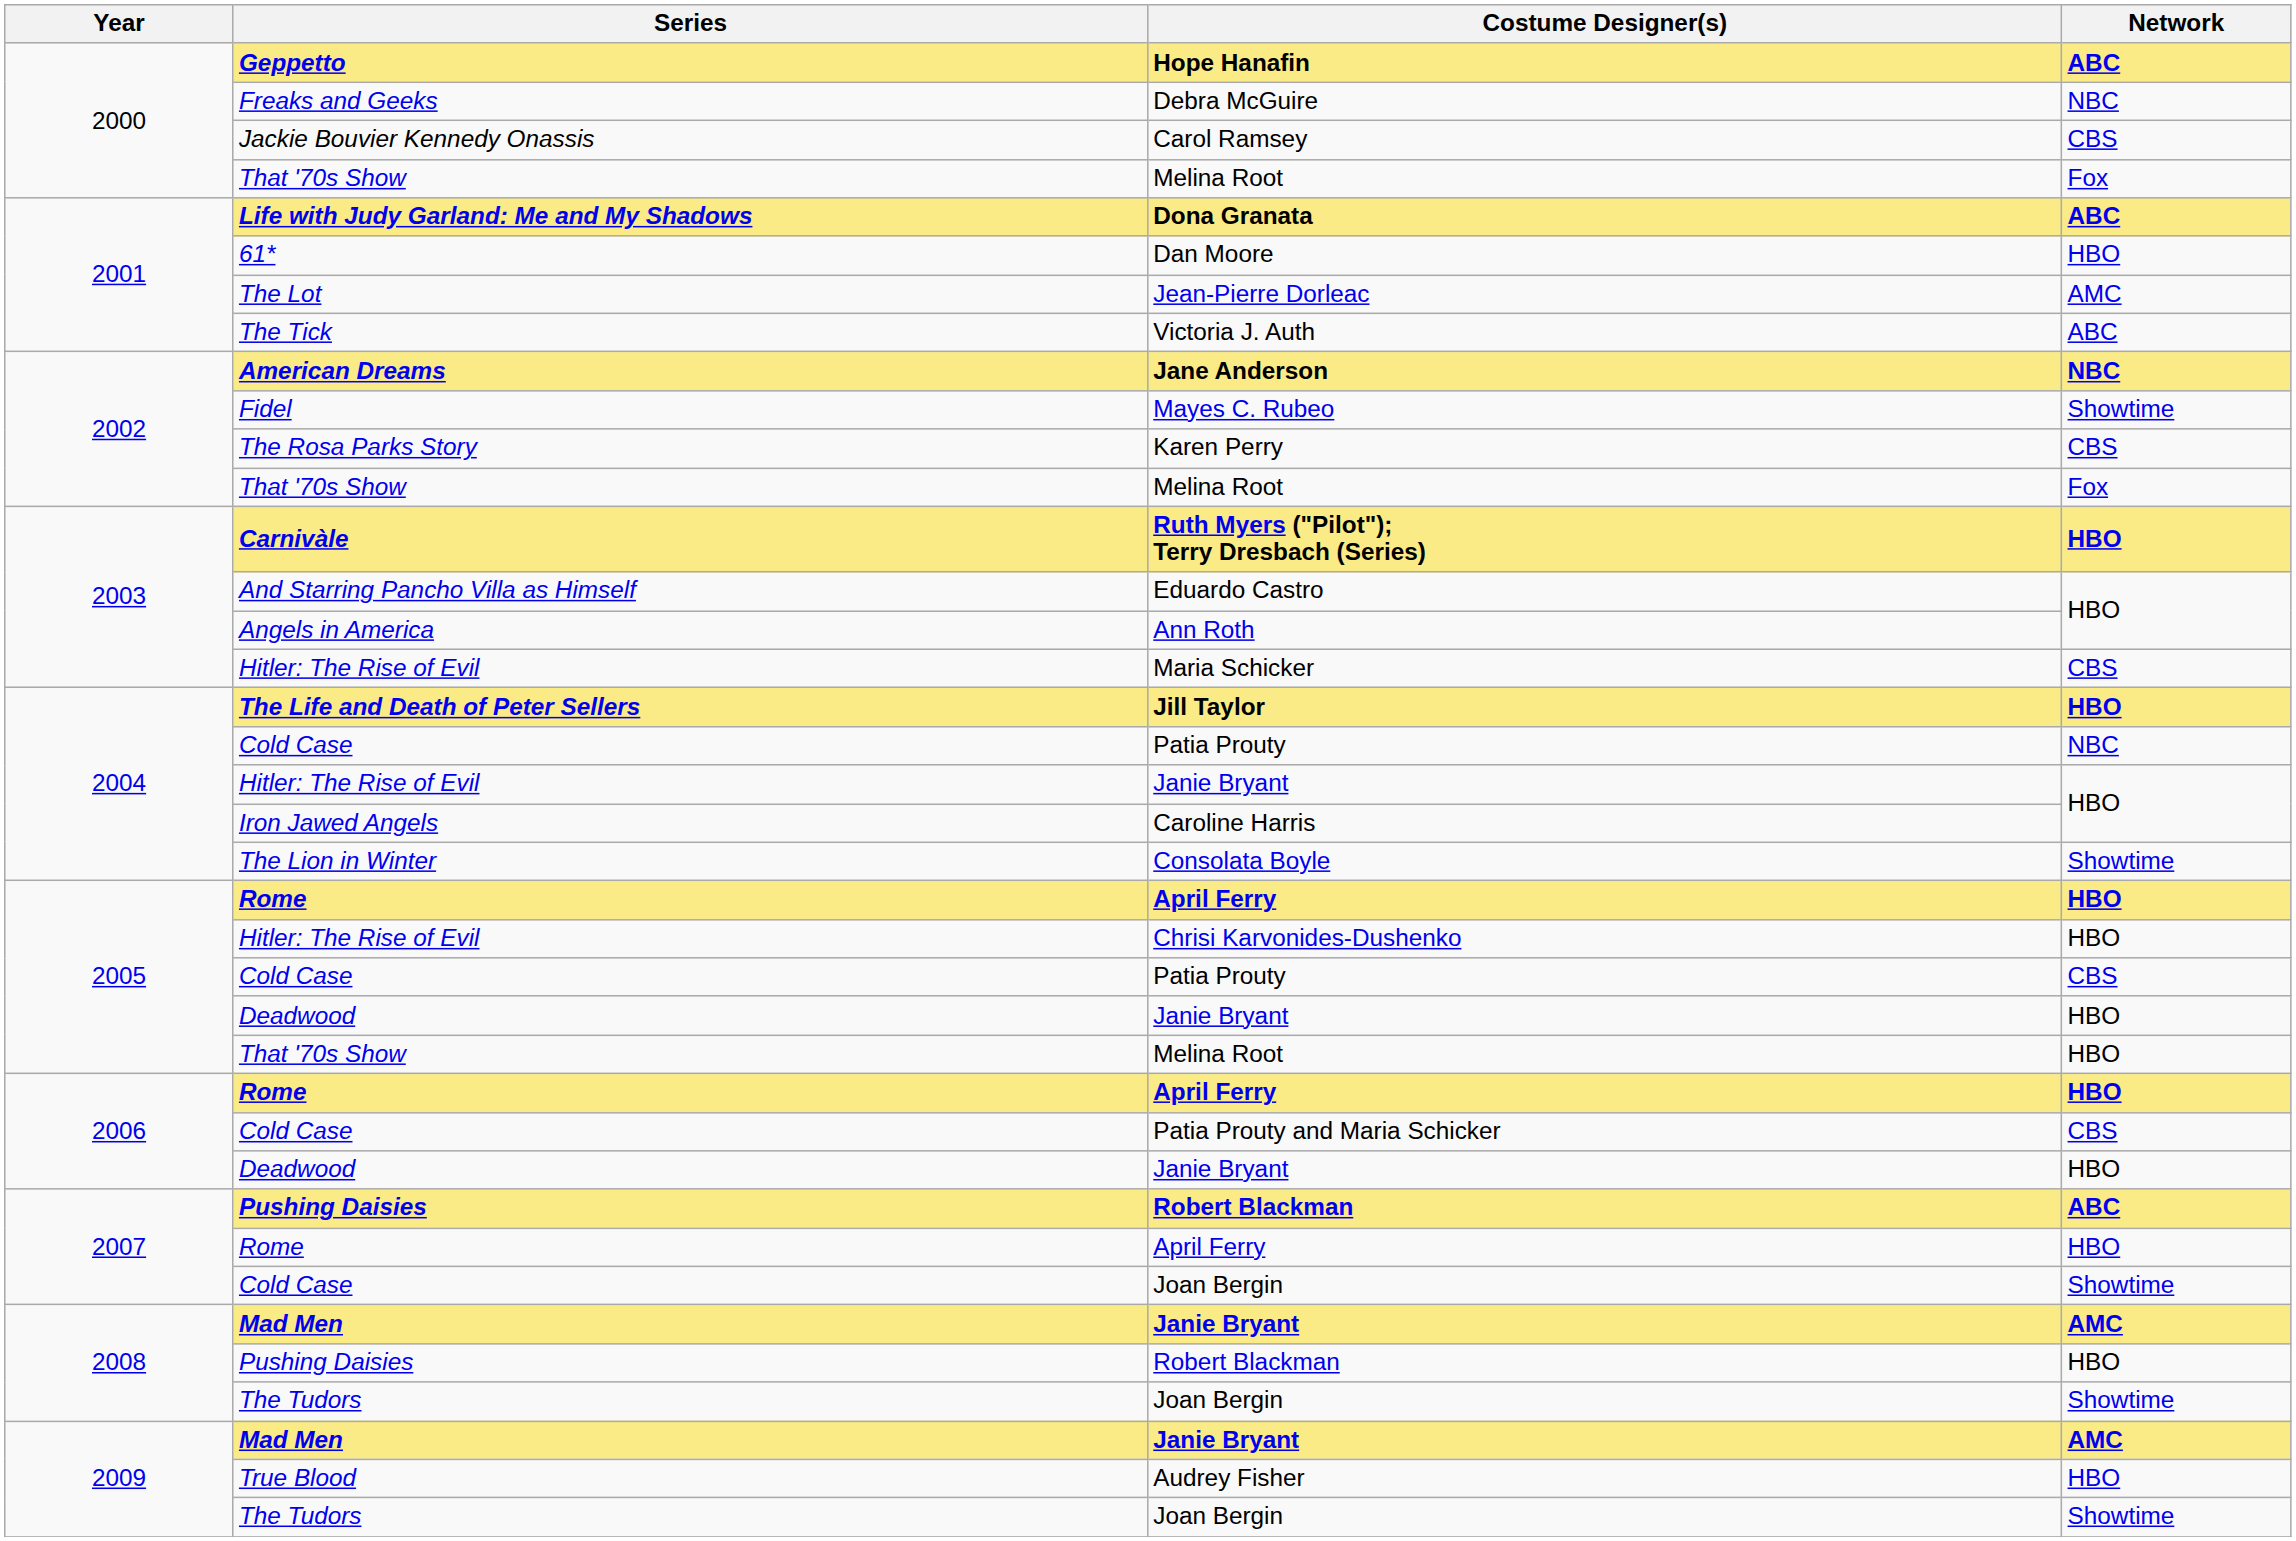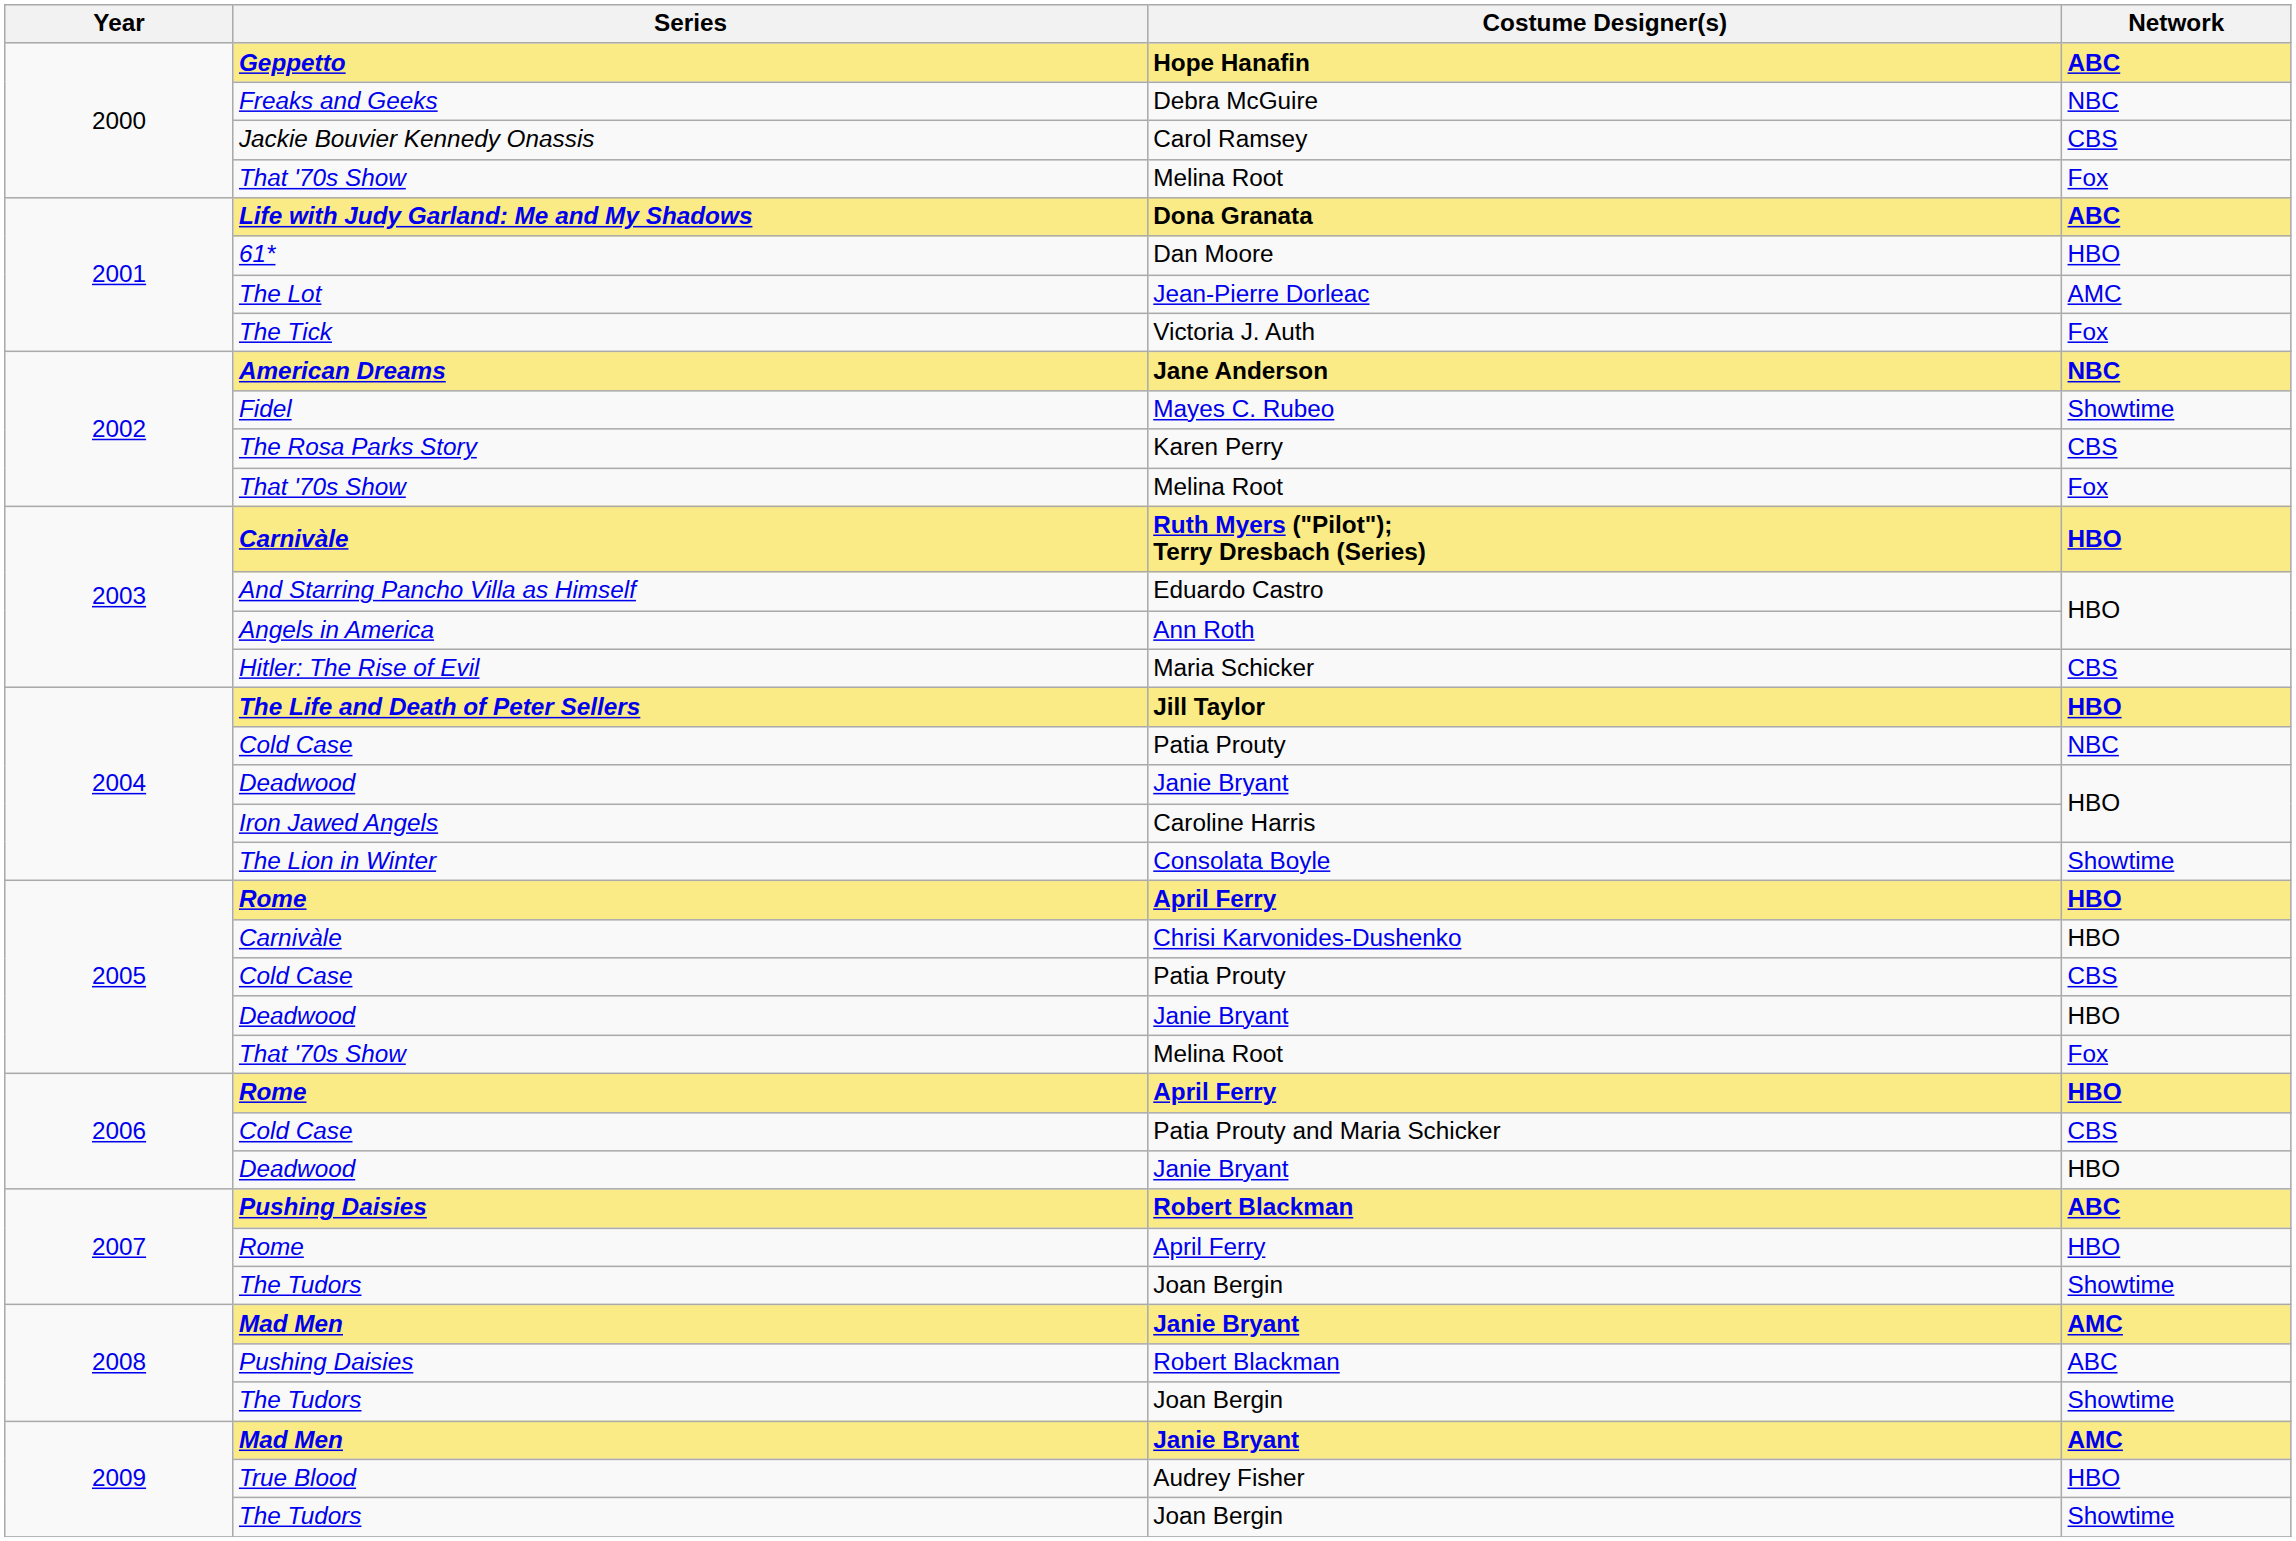 <table class="wikitable" width="95%" cellpadding="4">
 <tr>
 <th width="10%">Year</th>
 <th width="40%">Series</th>
 <th width="40%">Costume Designer(s)</th>
 <th width="10%">Network</th>
 </tr>
 <tr>
 <td rowspan="4" style="text-align:center;">2000<br></td>
 <td style="background:#FAEB86;"><strong><em><a href='#'>Geppetto</a></em></strong></td>
 <td style="background:#FAEB86;"><strong>Hope Hanafin</strong></td>
 <td style="background:#FAEB86;"><strong><a href='#'>ABC</a></strong></td>
 </tr>
 <tr>
 <td><em><a href='#'>Freaks and Geeks</a></em></td>
 <td>Debra McGuire</td>
 <td><a href='#'>NBC</a></td>
 </tr>
 <tr>
 <td><em>Jackie Bouvier Kennedy Onassis</em></td>
 <td>Carol Ramsey</td>
 <td><a href='#'>CBS</a></td>
 </tr>
 <tr>
 <td><em><a href='#'>That '70s Show</a></em></td>
 <td>Melina Root</td>
 <td><a href='#'>Fox</a></td>
 </tr>
 <tr>
 <td rowspan="4" style="text-align:center;"><a href='#'>2001</a><br></td>
 <td style="background:#FAEB86;"><strong><em><a href='#'>Life with Judy Garland: Me and My Shadows</a></em></strong></td>
 <td style="background:#FAEB86;"><strong>Dona Granata</strong></td>
 <td style="background:#FAEB86;"><strong><a href='#'>ABC</a></strong></td>
 </tr>
 <tr>
 <td><em><a href='#'>61*</a></em></td>
 <td>Dan Moore</td>
 <td><a href='#'>HBO</a></td>
 </tr>
 <tr>
 <td><em><a href='#'>The Lot</a></em></td>
 <td><a href='#'>Jean-Pierre Dorleac</a></td>
 <td><a href='#'>AMC</a></td>
 </tr>
 <tr>
 <td><em><a href='#'>The Tick</a></em></td>
 <td>Victoria J. Auth</td>
-<td><a href='#'>ABC</a></td>
+<td><a href='#'>Fox</a></td>
 </tr>
 <tr>
 <td rowspan="4" style="text-align:center;"><a href='#'>2002</a><br></td>
 <td style="background:#FAEB86;"><strong><em><a href='#'>American Dreams</a></em></strong></td>
 <td style="background:#FAEB86;"><strong>Jane Anderson</strong></td>
 <td style="background:#FAEB86;"><strong><a href='#'>NBC</a></strong></td>
 </tr>
 <tr>
 <td><em><a href='#'>Fidel</a></em></td>
 <td><a href='#'>Mayes C. Rubeo</a></td>
 <td><a href='#'>Showtime</a></td>
 </tr>
 <tr>
 <td><em><a href='#'>The Rosa Parks Story</a></em></td>
 <td>Karen Perry</td>
 <td><a href='#'>CBS</a></td>
 </tr>
 <tr>
 <td><em><a href='#'>That '70s Show</a></em></td>
 <td>Melina Root</td>
 <td><a href='#'>Fox</a></td>
 </tr>
 <tr>
 <td rowspan="4" style="text-align:center;"><a href='#'>2003</a><br></td>
 <td style="background:#FAEB86;"><strong><em><a href='#'>Carnivàle</a></em></strong></td>
 <td style="background:#FAEB86;"><strong><a href='#'>Ruth Myers</a> ("Pilot"); <br> Terry Dresbach (Series)</strong></td>
 <td style="background:#FAEB86;"><strong><a href='#'>HBO</a></strong></td>
 </tr>
 <tr>
 <td><em><a href='#'>And Starring Pancho Villa as Himself</a></em></td>
 <td>Eduardo Castro</td>
 <td rowspan="2">HBO</td>
 </tr>
 <tr>
 <td><em><a href='#'>Angels in America</a></em></td>
 <td><a href='#'>Ann Roth</a></td>
 </tr>
 <tr>
 <td><em><a href='#'>Hitler: The Rise of Evil</a></em></td>
 <td>Maria Schicker</td>
 <td><a href='#'>CBS</a></td>
 </tr>
 <tr>
 <td rowspan="5" style="text-align:center;"><a href='#'>2004</a><br></td>
 <td style="background:#FAEB86;"><strong><em><a href='#'>The Life and Death of Peter Sellers</a></em></strong></td>
 <td style="background:#FAEB86;"><strong>Jill Taylor</strong></td>
 <td style="background:#FAEB86;"><strong><a href='#'>HBO</a></strong></td>
 </tr>
 <tr>
 <td><em><a href='#'>Cold Case</a></em></td>
 <td>Patia Prouty</td>
 <td><a href='#'>NBC</a></td>
 </tr>
 <tr>
-<td><em><a href='#'>Hitler: The Rise of Evil</a></em></td>
+<td><em><a href='#'>Deadwood</a></em></td>
 <td><a href='#'>Janie Bryant</a></td>
 <td rowspan="2">HBO</td>
 </tr>
 <tr>
 <td><em><a href='#'>Iron Jawed Angels</a></em></td>
 <td>Caroline Harris</td>
 </tr>
 <tr>
 <td><em><a href='#'>The Lion in Winter</a></em></td>
 <td><a href='#'>Consolata Boyle</a></td>
 <td><a href='#'>Showtime</a></td>
 </tr>
 <tr>
 <td rowspan="5" style="text-align:center;"><a href='#'>2005</a><br></td>
 <td style="background:#FAEB86;"><strong><em><a href='#'>Rome</a></em></strong></td>
 <td style="background:#FAEB86;"><strong><a href='#'>April Ferry</a></strong></td>
 <td style="background:#FAEB86;"><strong><a href='#'>HBO</a></strong></td>
 </tr>
 <tr>
-<td><em><a href='#'>Hitler: The Rise of Evil</a></em></td>
+<td><em><a href='#'>Carnivàle</a></em></td>
 <td><a href='#'>Chrisi Karvonides-Dushenko</a></td>
 <td>HBO</td>
 </tr>
 <tr>
 <td><em><a href='#'>Cold Case</a></em></td>
 <td>Patia Prouty</td>
 <td><a href='#'>CBS</a></td>
 </tr>
 <tr>
 <td><em><a href='#'>Deadwood</a></em></td>
 <td><a href='#'>Janie Bryant</a></td>
 <td>HBO</td>
 </tr>
 <tr>
 <td><em><a href='#'>That '70s Show</a></em></td>
 <td>Melina Root</td>
-<td>HBO</td>
+<td><a href='#'>Fox</a></td>
 </tr>
 <tr>
 <td rowspan="3" style="text-align:center;"><a href='#'>2006</a><br></td>
 <td style="background:#FAEB86;"><strong><em><a href='#'>Rome</a></em></strong></td>
 <td style="background:#FAEB86;"><strong><a href='#'>April Ferry</a></strong></td>
 <td style="background:#FAEB86;"><strong><a href='#'>HBO</a></strong></td>
 </tr>
 <tr>
 <td><em><a href='#'>Cold Case</a></em></td>
 <td>Patia Prouty and Maria Schicker</td>
 <td><a href='#'>CBS</a></td>
 </tr>
 <tr>
 <td><em><a href='#'>Deadwood</a></em></td>
 <td><a href='#'>Janie Bryant</a></td>
 <td>HBO</td>
 </tr>
 <tr>
 <td rowspan="3" style="text-align:center;"><a href='#'>2007</a><br></td>
 <td style="background:#FAEB86;"><strong><em><a href='#'>Pushing Daisies</a></em></strong></td>
 <td style="background:#FAEB86;"><strong><a href='#'>Robert Blackman</a></strong></td>
 <td style="background:#FAEB86;"><strong><a href='#'>ABC</a></strong></td>
 </tr>
 <tr>
 <td><em><a href='#'>Rome</a></em></td>
 <td><a href='#'>April Ferry</a></td>
 <td><a href='#'>HBO</a></td>
 </tr>
 <tr>
-<td><em><a href='#'>Cold Case</a></em></td>
+<td><em><a href='#'>The Tudors</a></em></td>
 <td>Joan Bergin</td>
 <td><a href='#'>Showtime</a></td>
 </tr>
 <tr>
 <td rowspan="3" style="text-align:center;"><a href='#'>2008</a><br></td>
 <td style="background:#FAEB86;"><strong><em><a href='#'>Mad Men</a></em></strong></td>
 <td style="background:#FAEB86;"><strong><a href='#'>Janie Bryant</a></strong></td>
 <td style="background:#FAEB86;"><strong><a href='#'>AMC</a></strong></td>
 </tr>
 <tr>
 <td><em><a href='#'>Pushing Daisies</a></em></td>
 <td><a href='#'>Robert Blackman</a></td>
-<td>HBO</td>
+<td><a href='#'>ABC</a></td>
 </tr>
 <tr>
 <td><em><a href='#'>The Tudors</a></em></td>
 <td>Joan Bergin</td>
 <td><a href='#'>Showtime</a></td>
 </tr>
 <tr>
 <td rowspan="3" style="text-align:center;"><a href='#'>2009</a><br></td>
 <td style="background:#FAEB86;"><strong><em><a href='#'>Mad Men</a></em></strong></td>
 <td style="background:#FAEB86;"><strong><a href='#'>Janie Bryant</a></strong></td>
 <td style="background:#FAEB86;"><strong><a href='#'>AMC</a></strong></td>
 </tr>
 <tr>
 <td><em><a href='#'>True Blood</a></em></td>
 <td>Audrey Fisher</td>
 <td><a href='#'>HBO</a></td>
 </tr>
 <tr>
 <td><em><a href='#'>The Tudors</a></em></td>
 <td>Joan Bergin</td>
 <td><a href='#'>Showtime</a></td>
 </tr>
 </table>
